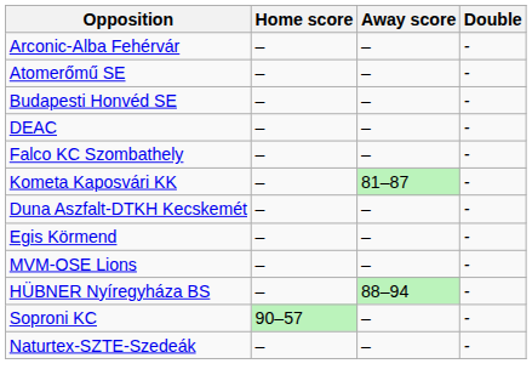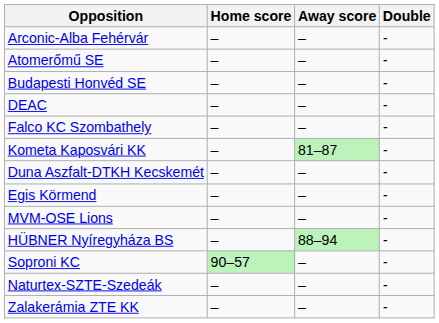 <table class="wikitable" style="font-size:95%; style="text-align: center;">
 <tr>
 <th>Opposition</th>
 <th>Home score</th>
 <th>Away score</th>
 <th>Double</th>
 </tr>
 <tr>
 <td align="left"><a href='#'>Arconic-Alba Fehérvár</a></td>
 <td>–</td>
 <td>–</td>
 <td><em> -</em></td>
 </tr>
 <tr>
 <td align="left"><a href='#'>Atomerőmű SE</a></td>
 <td>–</td>
 <td>–</td>
 <td><em> -</em></td>
 </tr>
 <tr>
 <td align="left"><a href='#'>Budapesti Honvéd SE</a></td>
 <td>–</td>
 <td>–</td>
 <td><em> -</em></td>
 </tr>
 <tr>
 <td align="left"><a href='#'>DEAC</a></td>
 <td>–</td>
 <td>–</td>
 <td><em> -</em></td>
 </tr>
 <tr>
 <td align="left"><a href='#'>Falco KC Szombathely</a></td>
 <td>–</td>
 <td>–</td>
 <td><em> -</em></td>
 </tr>
 <tr>
 <td align="left"><a href='#'>Kometa Kaposvári KK</a></td>
 <td>–</td>
 <td bgcolor=#BBF3BB>81–87</td>
 <td><em> -</em></td>
 </tr>
 <tr>
 <td align="left"><a href='#'>Duna Aszfalt-DTKH Kecskemét</a></td>
 <td>–</td>
 <td>–</td>
 <td><em> -</em></td>
 </tr>
 <tr>
 <td align="left"><a href='#'>Egis Körmend</a></td>
 <td>–</td>
 <td>–</td>
 <td><em> -</em></td>
 </tr>
 <tr>
 <td align="left"><a href='#'>MVM-OSE Lions</a></td>
 <td>–</td>
 <td>–</td>
 <td><em> -</em></td>
 </tr>
 <tr>
 <td align="left"><a href='#'>HÜBNER Nyíregyháza BS</a></td>
 <td>–</td>
 <td bgcolor=#BBF3BB>88–94</td>
 <td><em> -</em></td>
 </tr>
 <tr>
 <td align="left"><a href='#'>Soproni KC</a></td>
 <td bgcolor=#BBF3BB>90–57</td>
 <td>–</td>
 <td><em> -</em></td>
 </tr>
 <tr>
 <td align="left"><a href='#'>Naturtex-SZTE-Szedeák</a></td>
 <td>–</td>
 <td>–</td>
 <td><em> -</em></td>
 </tr>
+<tr>
+<td align="left"><a href='#'>Zalakerámia ZTE KK</a></td>
+<td>–</td>
+<td>–</td>
+<td><em> -</em></td>
+</tr>
 </table>
